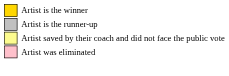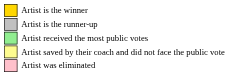 <table class="toccolours" style="font-size: 90%; white-space: nowrap;">
 <tr>
 <td style="background-color:Gold; border: 1px solid black">     </td>
 <td> Artist is the winner</td>
 </tr>
 <tr>
 <td style="background-color:silver; border: 1px solid black">     </td>
 <td> Artist is the runner-up</td>
 </tr>
 <tr>
+<td style="background-color:lightgreen; border: 1px solid black">     </td>
+<td> Artist received the most public votes</td>
+</tr>
+<tr>
 <td style="background-color:#fdfc8f; border: 1px solid black">     </td>
 <td> Artist saved by their coach and did not face the public vote</td>
 </tr>
 <tr>
 <td style="background-color:pink; border: 1px solid black">     </td>
 <td> Artist was eliminated</td>
 </tr>
 </table>
